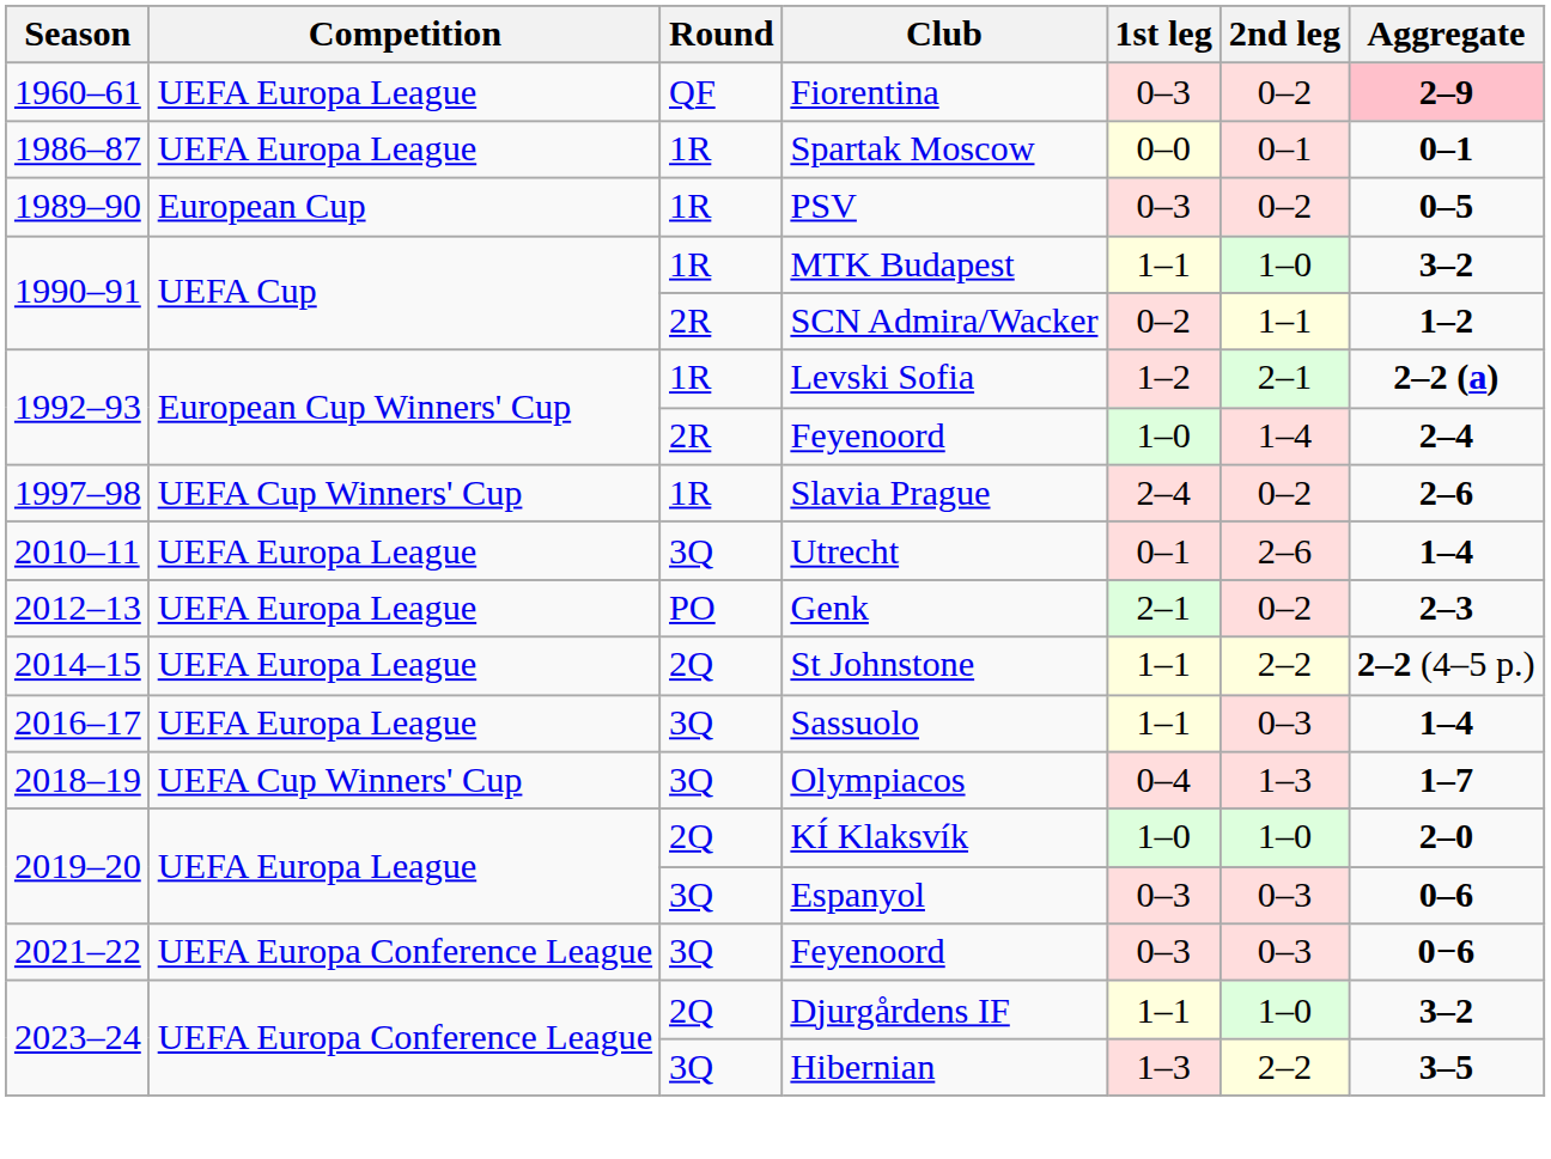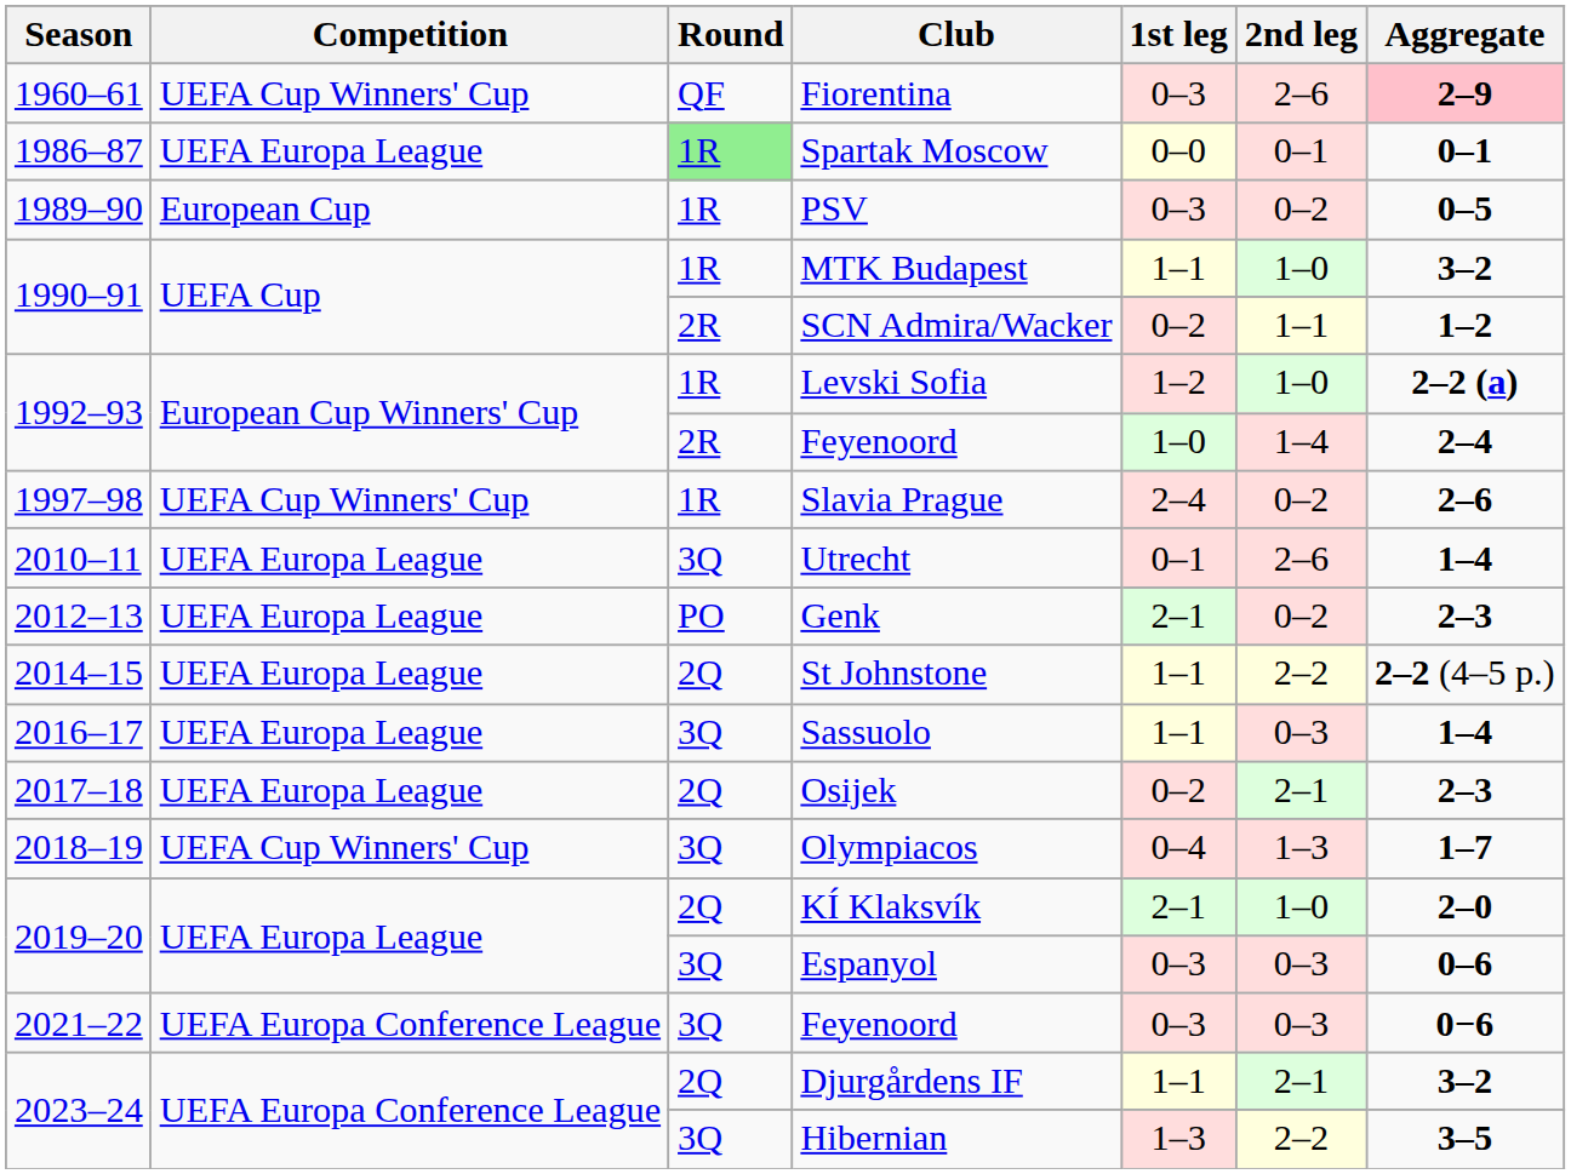 <table class="wikitable">
 <tr>
 <th>Season</th>
 <th>Competition</th>
 <th>Round</th>
 <th>Club</th>
 <th>1st leg</th>
 <th>2nd leg</th>
 <th>Aggregate</th>
 </tr>
 <tr>
 <td><a href='#'>1960–61</a></td>
-<td><a href='#'>UEFA Europa League</a></td>
+<td><a href='#'>UEFA Cup Winners' Cup</a></td>
 <td><a href='#'>QF</a></td>
 <td> <a href='#'>Fiorentina</a></td>
 <td style="text-align:center; background:#fdd;">0–3</td>
-<td style="text-align:center; background:#fdd;">0–2</td>
+<td style="text-align:center; background:#fdd;">2–6</td>
 <td style="background: pink; text-align:center;"><strong>2–9</strong></td>
 </tr>
 <tr>
 <td><a href='#'>1986–87</a></td>
 <td><a href='#'>UEFA Europa League</a></td>
-<td><a href='#'>1R</a></td>
+<td style="background: lightgreen;"><a href='#'>1R</a></td>
 <td> <a href='#'>Spartak Moscow</a></td>
 <td style="text-align:center; background:#ffd;">0–0</td>
 <td style="text-align:center; background:#fdd;">0–1</td>
 <td style="text-align:center;"><strong>0–1</strong></td>
 </tr>
 <tr>
 <td><a href='#'>1989–90</a></td>
 <td><a href='#'>European Cup</a></td>
 <td><a href='#'>1R</a></td>
 <td> <a href='#'>PSV</a></td>
 <td style="text-align:center; background:#fdd;">0–3</td>
 <td style="text-align:center; background:#fdd;">0–2</td>
 <td style="text-align:center;"><strong>0–5</strong></td>
 </tr>
 <tr>
 <td rowspan="2"><a href='#'>1990–91</a></td>
 <td rowspan="2"><a href='#'>UEFA Cup</a></td>
 <td><a href='#'>1R</a></td>
 <td> <a href='#'>MTK Budapest</a></td>
 <td style="text-align:center; background:#ffd;">1–1</td>
 <td style="text-align:center; background:#dfd;">1–0</td>
 <td style="text-align:center;"><strong>3–2</strong></td>
 </tr>
 <tr>
 <td><a href='#'>2R</a></td>
 <td> <a href='#'>SCN Admira/Wacker</a></td>
 <td style="text-align:center; background:#fdd;">0–2</td>
 <td style="text-align:center; background:#ffd;">1–1</td>
 <td style="text-align:center;"><strong>1–2</strong></td>
 </tr>
 <tr>
 <td rowspan="2"><a href='#'>1992–93</a></td>
 <td rowspan="2"><a href='#'>European Cup Winners' Cup</a></td>
 <td><a href='#'>1R</a></td>
 <td> <a href='#'>Levski Sofia</a></td>
 <td style="text-align:center; background:#fdd;">1–2</td>
-<td style="text-align:center; background:#dfd;">2–1</td>
+<td style="text-align:center; background:#dfd;">1–0</td>
 <td style="text-align:center;"><strong>2–2 (<a href='#'>a</a>)</strong></td>
 </tr>
 <tr>
 <td><a href='#'>2R</a></td>
 <td> <a href='#'>Feyenoord</a></td>
 <td style="text-align:center; background:#dfd;">1–0</td>
 <td style="text-align:center; background:#fdd;">1–4</td>
 <td style="text-align:center;"><strong>2–4</strong></td>
 </tr>
 <tr>
 <td><a href='#'>1997–98</a></td>
 <td><a href='#'>UEFA Cup Winners' Cup</a></td>
 <td><a href='#'>1R</a></td>
 <td> <a href='#'>Slavia Prague</a></td>
 <td style="text-align:center; background:#fdd;">2–4</td>
 <td style="text-align:center; background:#fdd;">0–2</td>
 <td style="text-align:center;"><strong>2–6</strong></td>
 </tr>
 <tr>
 <td><a href='#'>2010–11</a></td>
 <td><a href='#'>UEFA Europa League</a></td>
 <td><a href='#'>3Q</a></td>
 <td> <a href='#'>Utrecht</a></td>
 <td style="text-align:center; background:#fdd;">0–1</td>
 <td style="text-align:center; background:#fdd;">2–6</td>
 <td style="text-align:center;"><strong>1–4</strong></td>
 </tr>
 <tr>
 <td><a href='#'>2012–13</a></td>
 <td><a href='#'>UEFA Europa League</a></td>
 <td><a href='#'>PO</a></td>
 <td> <a href='#'>Genk</a></td>
 <td style="text-align:center; background:#dfd;">2–1</td>
 <td style="text-align:center; background:#fdd;">0–2</td>
 <td style="text-align:center;"><strong>2–3</strong></td>
 </tr>
 <tr>
 <td><a href='#'>2014–15</a></td>
 <td><a href='#'>UEFA Europa League</a></td>
 <td><a href='#'>2Q</a></td>
 <td> <a href='#'>St Johnstone</a></td>
 <td style="text-align:center; background:#ffd;">1–1</td>
 <td style="text-align:center; background:#ffd;">2–2</td>
 <td style="text-align:center;"><strong>2–2</strong> (4–5 p.)</td>
 </tr>
 <tr>
 <td><a href='#'>2016–17</a></td>
 <td><a href='#'>UEFA Europa League</a></td>
 <td><a href='#'>3Q</a></td>
 <td> <a href='#'>Sassuolo</a></td>
 <td style="text-align:center; background:#ffd;">1–1</td>
 <td style="text-align:center; background:#fdd;">0–3</td>
 <td style="text-align:center;"><strong>1–4</strong></td>
 </tr>
 <tr>
+<td><a href='#'>2017–18</a></td>
+<td><a href='#'>UEFA Europa League</a></td>
+<td><a href='#'>2Q</a></td>
+<td> <a href='#'>Osijek</a></td>
+<td style="text-align:center; background:#fdd;">0–2</td>
+<td style="text-align:center; background:#dfd;">2–1</td>
+<td style="text-align:center;"><strong>2–3</strong></td>
+</tr>
+<tr>
 <td><a href='#'>2018–19</a></td>
 <td><a href='#'>UEFA Cup Winners' Cup</a></td>
 <td><a href='#'>3Q</a></td>
 <td> <a href='#'>Olympiacos</a></td>
 <td style="text-align:center; background:#fdd;">0–4</td>
 <td style="text-align:center; background:#fdd;">1–3</td>
 <td style="text-align:center;"><strong>1–7</strong></td>
 </tr>
 <tr>
 <td rowspan="2"><a href='#'>2019–20</a></td>
 <td rowspan="2"><a href='#'>UEFA Europa League</a></td>
 <td><a href='#'>2Q</a></td>
 <td> <a href='#'>KÍ Klaksvík</a></td>
-<td style="text-align:center; background:#dfd;">1–0</td>
+<td style="text-align:center; background:#dfd;">2–1</td>
 <td style="text-align:center; background:#dfd;">1–0</td>
 <td style="text-align:center;"><strong>2–0</strong></td>
 </tr>
 <tr>
 <td><a href='#'>3Q</a></td>
 <td> <a href='#'>Espanyol</a></td>
 <td style="text-align:center; background:#fdd;">0–3</td>
 <td style="text-align:center; background:#fdd;">0–3</td>
 <td style="text-align:center;"><strong>0–6</strong></td>
 </tr>
 <tr>
 <td><a href='#'>2021–22</a></td>
 <td><a href='#'>UEFA Europa Conference League</a></td>
 <td><a href='#'>3Q</a></td>
 <td> <a href='#'>Feyenoord</a></td>
 <td style="text-align:center; background:#fdd;">0–3</td>
 <td style="text-align:center; background:#fdd;">0–3</td>
 <td style="text-align:center;"><strong>0−6</strong></td>
 </tr>
 <tr>
 <td rowspan="2"><a href='#'>2023–24</a></td>
 <td rowspan="2"><a href='#'>UEFA Europa Conference League</a></td>
 <td><a href='#'>2Q</a></td>
 <td> <a href='#'>Djurgårdens IF</a></td>
 <td style="text-align:center; background:#ffd;">1–1</td>
-<td style="text-align:center; background:#dfd;">1–0</td>
+<td style="text-align:center; background:#dfd;">2–1</td>
 <td style="text-align:center;"><strong>3–2</strong></td>
 </tr>
 <tr>
 <td><a href='#'>3Q</a></td>
 <td> <a href='#'>Hibernian</a></td>
 <td style="text-align:center; background:#fdd;">1–3</td>
 <td style="text-align:center; background:#ffd;">2–2</td>
 <td style="text-align:center;"><strong>3–5</strong></td>
 </tr>
 </table>
